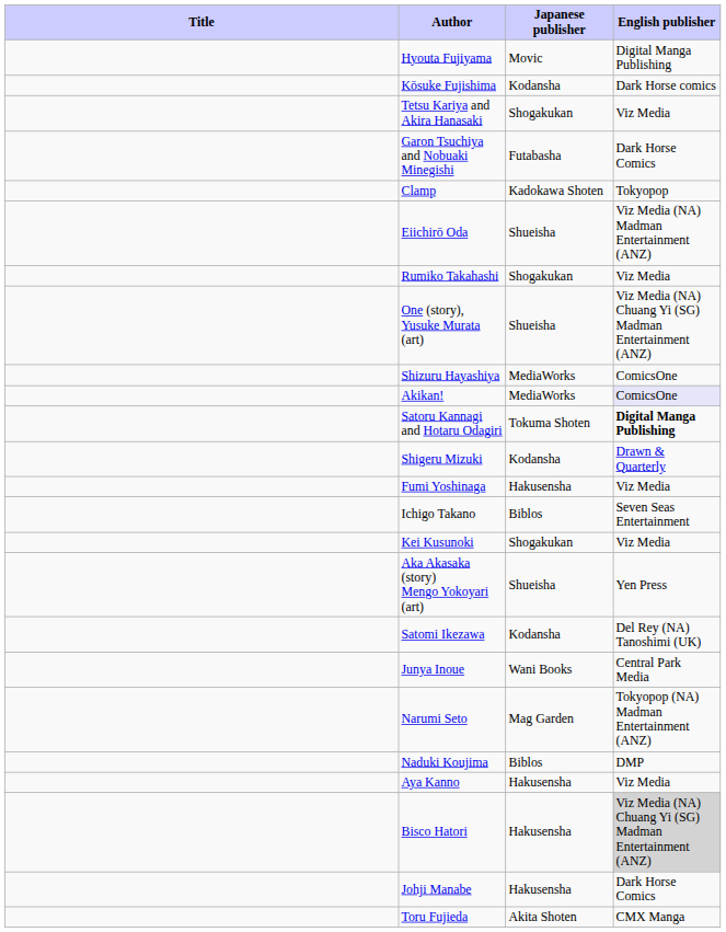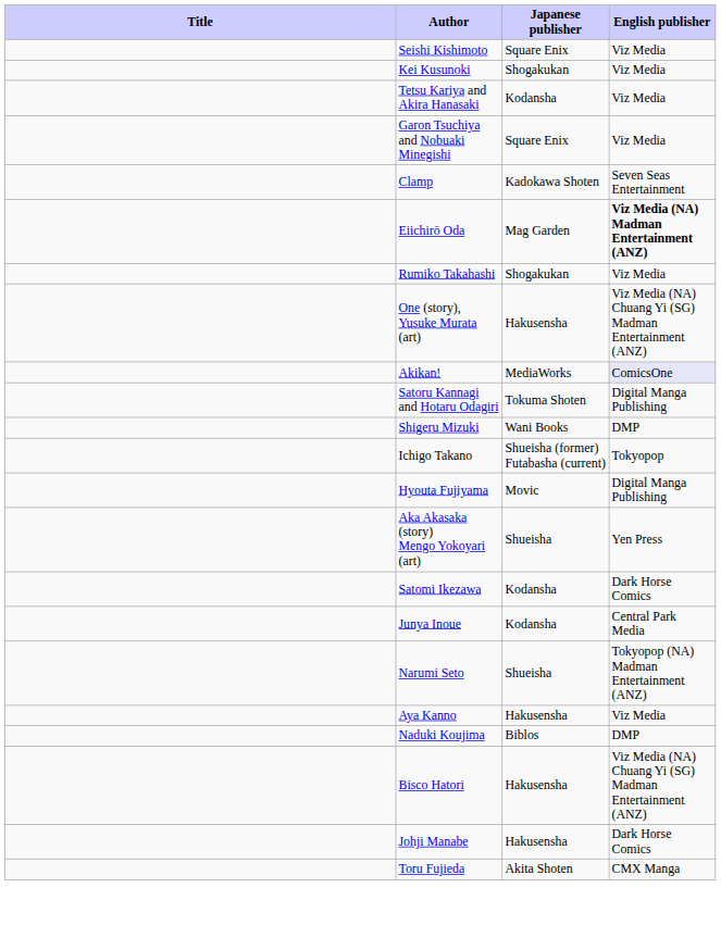 <table class="wikitable" style="width: 100%;">
 <tr>
 <th style="background: #ccf;">Title</th>
 <th style="background: #ccf; width: 15%;">Author</th>
 <th style="background: #ccf; width: 15%;">Japanese publisher</th>
 <th style="background: #ccf; width: 15%;">English publisher</th>
 </tr>
 <tr>
 <td></td>
-<td><a href='#'>Hyouta Fujiyama</a></td>
-<td>Movic</td>
-<td>Digital Manga Publishing</td>
+<td><a href='#'>Seishi Kishimoto</a></td>
+<td>Square Enix</td>
+<td>Viz Media</td>
 </tr>
 <tr>
 <td></td>
-<td><a href='#'>Kōsuke Fujishima</a></td>
-<td>Kodansha</td>
-<td>Dark Horse comics</td>
-</tr>
-<tr>
-<td></td>
-<td><a href='#'>Tetsu Kariya</a> and <a href='#'>Akira Hanasaki</a></td>
+<td><a href='#'>Kei Kusunoki</a></td>
 <td>Shogakukan</td>
 <td>Viz Media</td>
 </tr>
 <tr>
 <td></td>
+<td><a href='#'>Tetsu Kariya</a> and <a href='#'>Akira Hanasaki</a></td>
+<td>Kodansha</td>
+<td>Viz Media</td>
+</tr>
+<tr>
+<td></td>
 <td><a href='#'>Garon Tsuchiya</a> and <a href='#'>Nobuaki Minegishi</a></td>
-<td>Futabasha</td>
-<td>Dark Horse Comics</td>
+<td>Square Enix</td>
+<td>Viz Media</td>
 </tr>
 <tr>
 <td></td>
 <td><a href='#'>Clamp</a></td>
 <td>Kadokawa Shoten</td>
-<td>Tokyopop</td>
+<td>Seven Seas Entertainment</td>
 </tr>
 <tr>
 <td></td>
 <td><a href='#'>Eiichirō Oda</a></td>
-<td>Shueisha</td>
-<td>Viz Media (NA) <br> Madman Entertainment (ANZ)</td>
+<td>Mag Garden</td>
+<td><strong>Viz Media (NA) <br> Madman Entertainment (ANZ)</strong></td>
 </tr>
 <tr>
 <td></td>
 <td><a href='#'>Rumiko Takahashi</a></td>
 <td>Shogakukan</td>
 <td>Viz Media</td>
 </tr>
 <tr>
 <td></td>
 <td><a href='#'>One</a> (story), <a href='#'>Yusuke Murata</a> (art)</td>
-<td>Shueisha</td>
+<td>Hakusensha</td>
 <td>Viz Media (NA) <br> Chuang Yi (SG) <br> Madman Entertainment (ANZ)</td>
-</tr>
-<tr>
-<td></td>
-<td><a href='#'>Shizuru Hayashiya</a></td>
-<td>MediaWorks</td>
-<td>ComicsOne</td>
 </tr>
 <tr>
 <td></td>
 <td><a href='#'>Akikan!</a></td>
 <td>MediaWorks</td>
 <td style="background: lavender;">ComicsOne</td>
 </tr>
 <tr>
 <td></td>
 <td><a href='#'>Satoru Kannagi</a> and <a href='#'>Hotaru Odagiri</a></td>
 <td>Tokuma Shoten</td>
-<td><strong>Digital Manga Publishing</strong></td>
+<td>Digital Manga Publishing</td>
 </tr>
 <tr>
 <td></td>
 <td><a href='#'>Shigeru Mizuki</a></td>
-<td>Kodansha</td>
-<td><a href='#'>Drawn & Quarterly</a></td>
-</tr>
-<tr>
-<td></td>
-<td><a href='#'>Fumi Yoshinaga</a></td>
-<td>Hakusensha</td>
-<td>Viz Media</td>
+<td>Wani Books</td>
+<td>DMP</td>
 </tr>
 <tr>
 <td></td>
 <td>Ichigo Takano</td>
-<td>Biblos</td>
-<td>Seven Seas Entertainment</td>
+<td>Shueisha (former)<br>Futabasha (current)</td>
+<td>Tokyopop</td>
 </tr>
 <tr>
 <td></td>
-<td><a href='#'>Kei Kusunoki</a></td>
-<td>Shogakukan</td>
-<td>Viz Media</td>
+<td><a href='#'>Hyouta Fujiyama</a></td>
+<td>Movic</td>
+<td>Digital Manga Publishing</td>
 </tr>
 <tr>
 <td></td>
 <td><a href='#'>Aka Akasaka</a> (story)<br><a href='#'>Mengo Yokoyari</a> (art)</td>
 <td>Shueisha</td>
 <td>Yen Press</td>
 </tr>
 <tr>
 <td></td>
 <td><a href='#'>Satomi Ikezawa</a></td>
 <td>Kodansha</td>
-<td>Del Rey (NA) <br> Tanoshimi (UK)</td>
+<td>Dark Horse Comics</td>
 </tr>
 <tr>
 <td></td>
 <td><a href='#'>Junya Inoue</a></td>
-<td>Wani Books</td>
+<td>Kodansha</td>
 <td>Central Park Media</td>
 </tr>
 <tr>
 <td></td>
 <td><a href='#'>Narumi Seto</a></td>
-<td>Mag Garden</td>
+<td>Shueisha</td>
 <td>Tokyopop (NA) <br> Madman Entertainment (ANZ)</td>
+</tr>
+<tr>
+<td></td>
+<td><a href='#'>Aya Kanno</a></td>
+<td>Hakusensha</td>
+<td>Viz Media</td>
 </tr>
 <tr>
 <td></td>
 <td><a href='#'>Naduki Koujima</a></td>
 <td>Biblos</td>
 <td>DMP</td>
 </tr>
 <tr>
 <td></td>
-<td><a href='#'>Aya Kanno</a></td>
-<td>Hakusensha</td>
-<td>Viz Media</td>
-</tr>
-<tr>
-<td></td>
 <td><a href='#'>Bisco Hatori</a></td>
 <td>Hakusensha</td>
-<td style="background: lightgrey;">Viz Media (NA) <br> Chuang Yi (SG) <br> Madman Entertainment (ANZ)</td>
+<td>Viz Media (NA) <br> Chuang Yi (SG) <br> Madman Entertainment (ANZ)</td>
 </tr>
 <tr>
 <td></td>
 <td><a href='#'>Johji Manabe</a></td>
 <td>Hakusensha</td>
 <td>Dark Horse Comics</td>
 </tr>
 <tr>
 <td></td>
 <td><a href='#'>Toru Fujieda</a></td>
 <td>Akita Shoten</td>
 <td>CMX Manga</td>
 </tr>
 </table>
